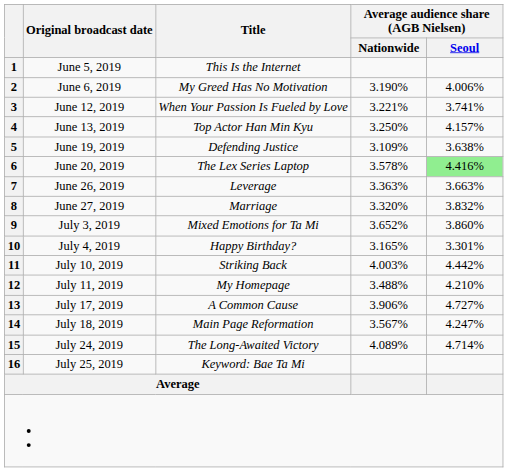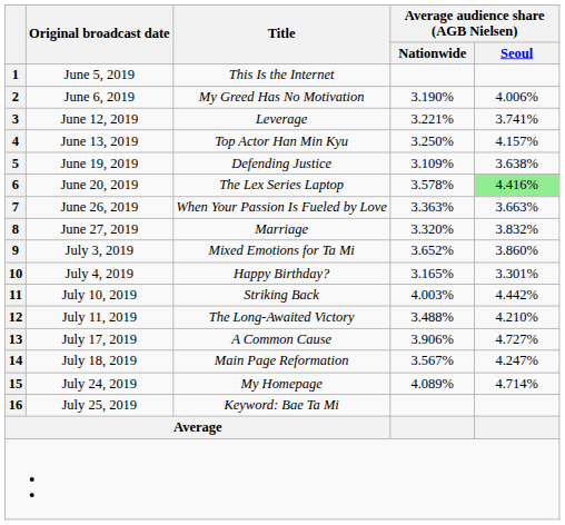 <table class="wikitable" style="text-align:center;max-width:750px; margin-left: auto; margin-right: auto; border: none;">
 <tr>
 </tr>
 <tr>
 <th rowspan="2"></th>
 <th rowspan="2">Original broadcast date</th>
 <th rowspan="2">Title</th>
 <th colspan="2">Average audience share<br>(AGB Nielsen)</th>
 </tr>
 <tr>
 <th width="90">Nationwide</th>
 <th width="90"><a href='#'>Seoul</a></th>
 </tr>
 <tr>
 <th>1</th>
 <td>June 5, 2019</td>
 <td><em>This Is the Internet</em></td>
 <td></td>
 <td></td>
 </tr>
 <tr>
 <th>2</th>
 <td>June 6, 2019</td>
 <td><em>My Greed Has No Motivation</em></td>
 <td>3.190%</td>
 <td>4.006%</td>
 </tr>
 <tr>
 <th>3</th>
 <td>June 12, 2019</td>
-<td><em>When Your Passion Is Fueled by Love</em></td>
+<td><em>Leverage</em></td>
 <td>3.221%</td>
 <td>3.741%</td>
 </tr>
 <tr>
 <th>4</th>
 <td>June 13, 2019</td>
 <td><em>Top Actor Han Min Kyu</em></td>
 <td>3.250%</td>
 <td>4.157%</td>
 </tr>
 <tr>
 <th>5</th>
 <td>June 19, 2019</td>
 <td><em>Defending Justice</em></td>
 <td>3.109%</td>
 <td>3.638%</td>
 </tr>
 <tr>
 <th>6</th>
 <td>June 20, 2019</td>
 <td><em>The Lex Series Laptop</em></td>
 <td>3.578%</td>
 <td style="background: lightgreen;">4.416%</td>
 </tr>
 <tr>
 <th>7</th>
 <td>June 26, 2019</td>
-<td><em>Leverage</em></td>
+<td><em>When Your Passion Is Fueled by Love</em></td>
 <td>3.363%</td>
 <td>3.663%</td>
 </tr>
 <tr>
 <th>8</th>
 <td>June 27, 2019</td>
 <td><em>Marriage</em></td>
 <td>3.320%</td>
 <td>3.832%</td>
 </tr>
 <tr>
 <th>9</th>
 <td>July 3, 2019</td>
 <td><em>Mixed Emotions for Ta Mi</em></td>
 <td>3.652%</td>
 <td>3.860%</td>
 </tr>
 <tr>
 <th>10</th>
 <td>July 4, 2019</td>
 <td><em>Happy Birthday?</em></td>
 <td>3.165%</td>
 <td>3.301%</td>
 </tr>
 <tr>
 <th>11</th>
 <td>July 10, 2019</td>
 <td><em>Striking Back</em></td>
 <td>4.003%</td>
 <td>4.442%</td>
 </tr>
 <tr>
 <th>12</th>
 <td>July 11, 2019</td>
-<td><em>My Homepage</em></td>
+<td><em>The Long-Awaited Victory</em></td>
 <td>3.488%</td>
 <td>4.210%</td>
 </tr>
 <tr>
 <th>13</th>
 <td>July 17, 2019</td>
 <td><em>A Common Cause</em></td>
 <td>3.906%</td>
 <td>4.727%</td>
 </tr>
 <tr>
 <th>14</th>
 <td>July 18, 2019</td>
 <td><em>Main Page Reformation</em></td>
 <td>3.567%</td>
 <td>4.247%</td>
 </tr>
 <tr>
 <th>15</th>
 <td>July 24, 2019</td>
-<td><em>The Long-Awaited Victory</em></td>
+<td><em>My Homepage</em></td>
 <td>4.089%</td>
 <td>4.714%</td>
 </tr>
 <tr>
 <th>16</th>
 <td>July 25, 2019</td>
 <td><em>Keyword: Bae Ta Mi</em></td>
 <td></td>
 <td></td>
 </tr>
 <tr>
 <th colspan="3">Average</th>
 <th></th>
 <th></th>
 </tr>
 <tr>
 <td colspan="6"><br><ul><li></li><li></li></ul></td>
 </tr>
 </table>
